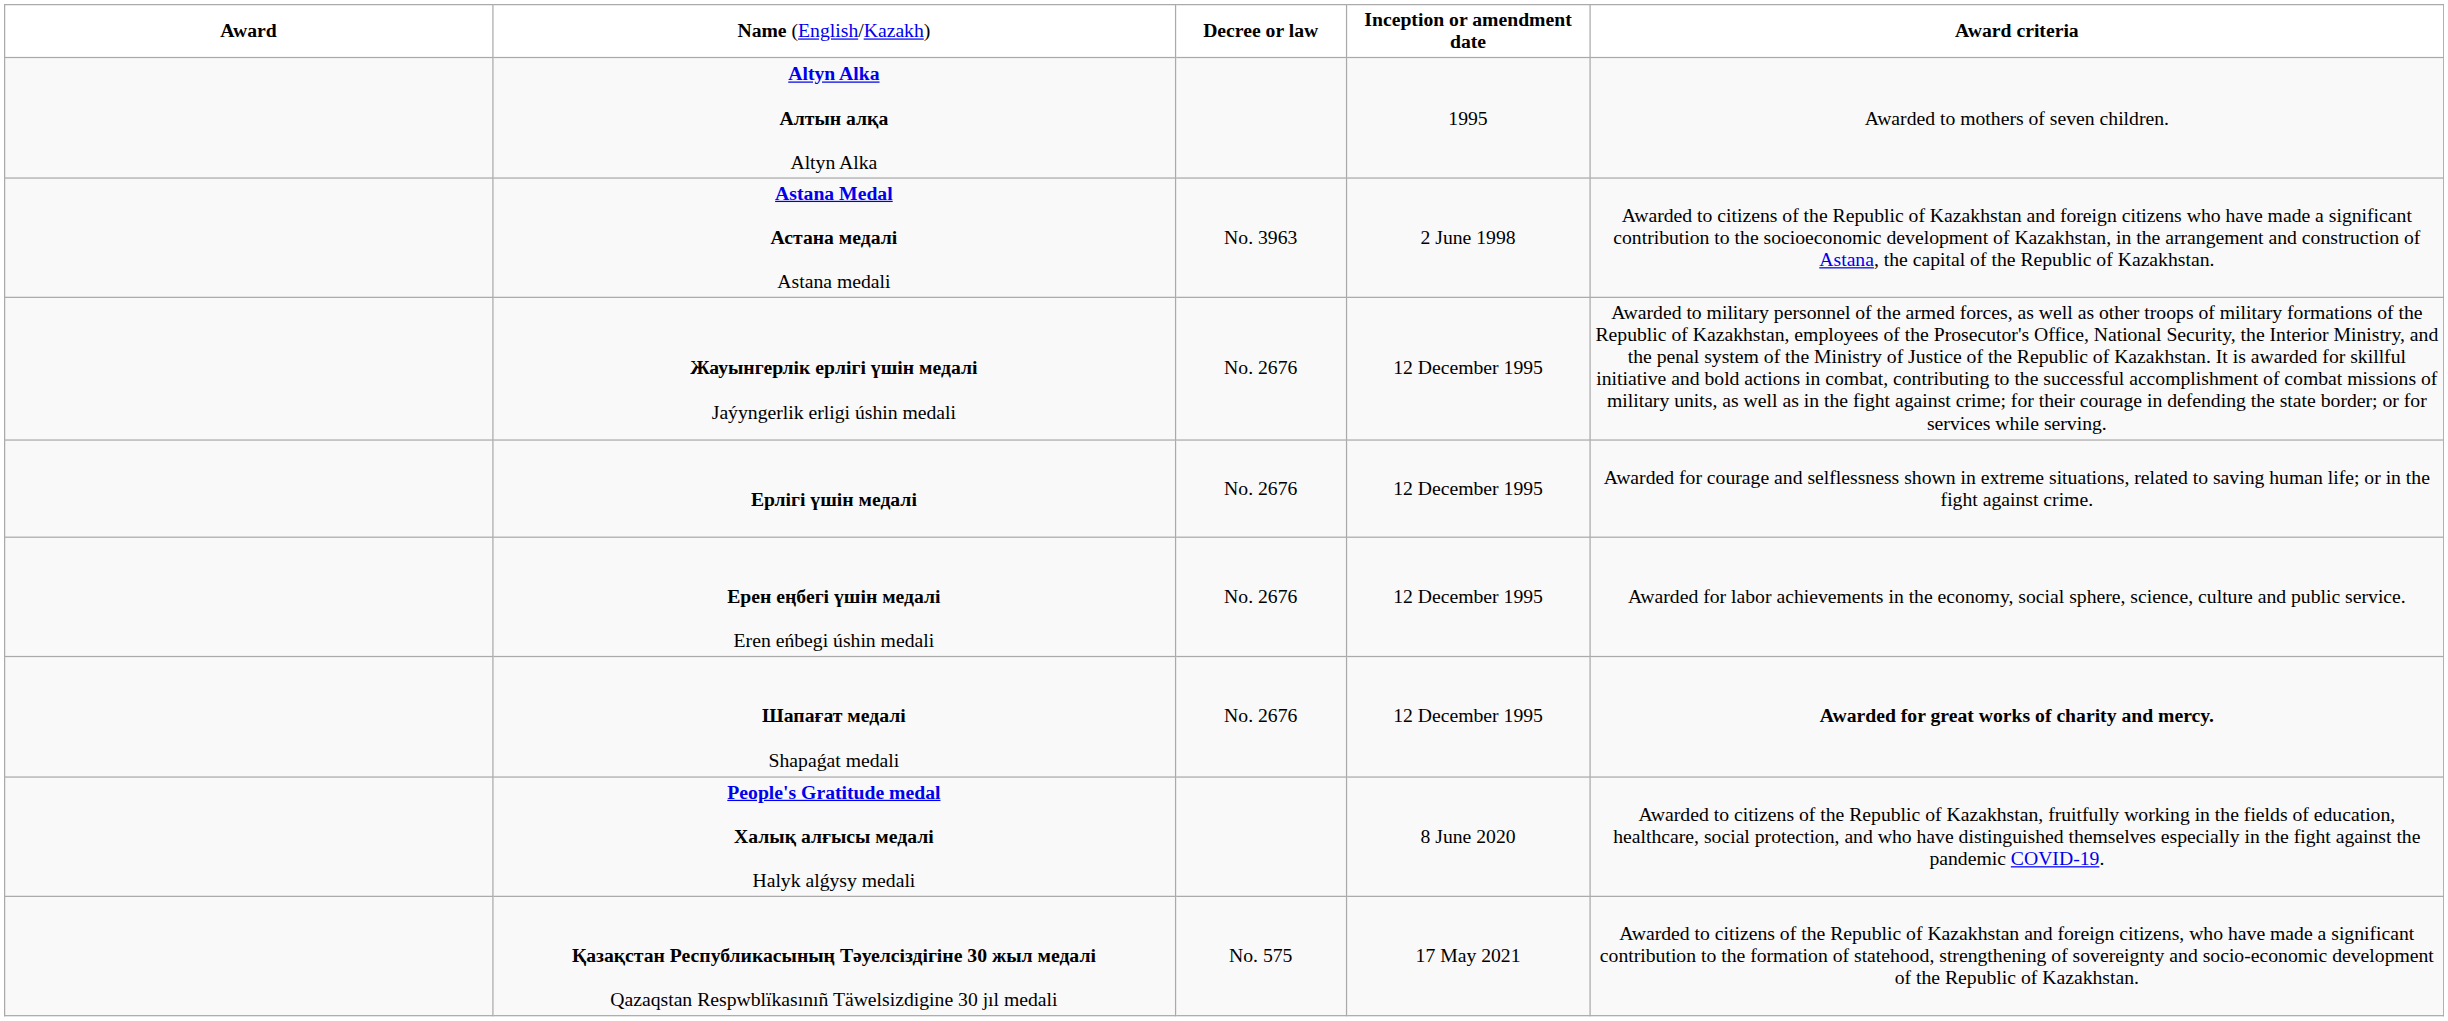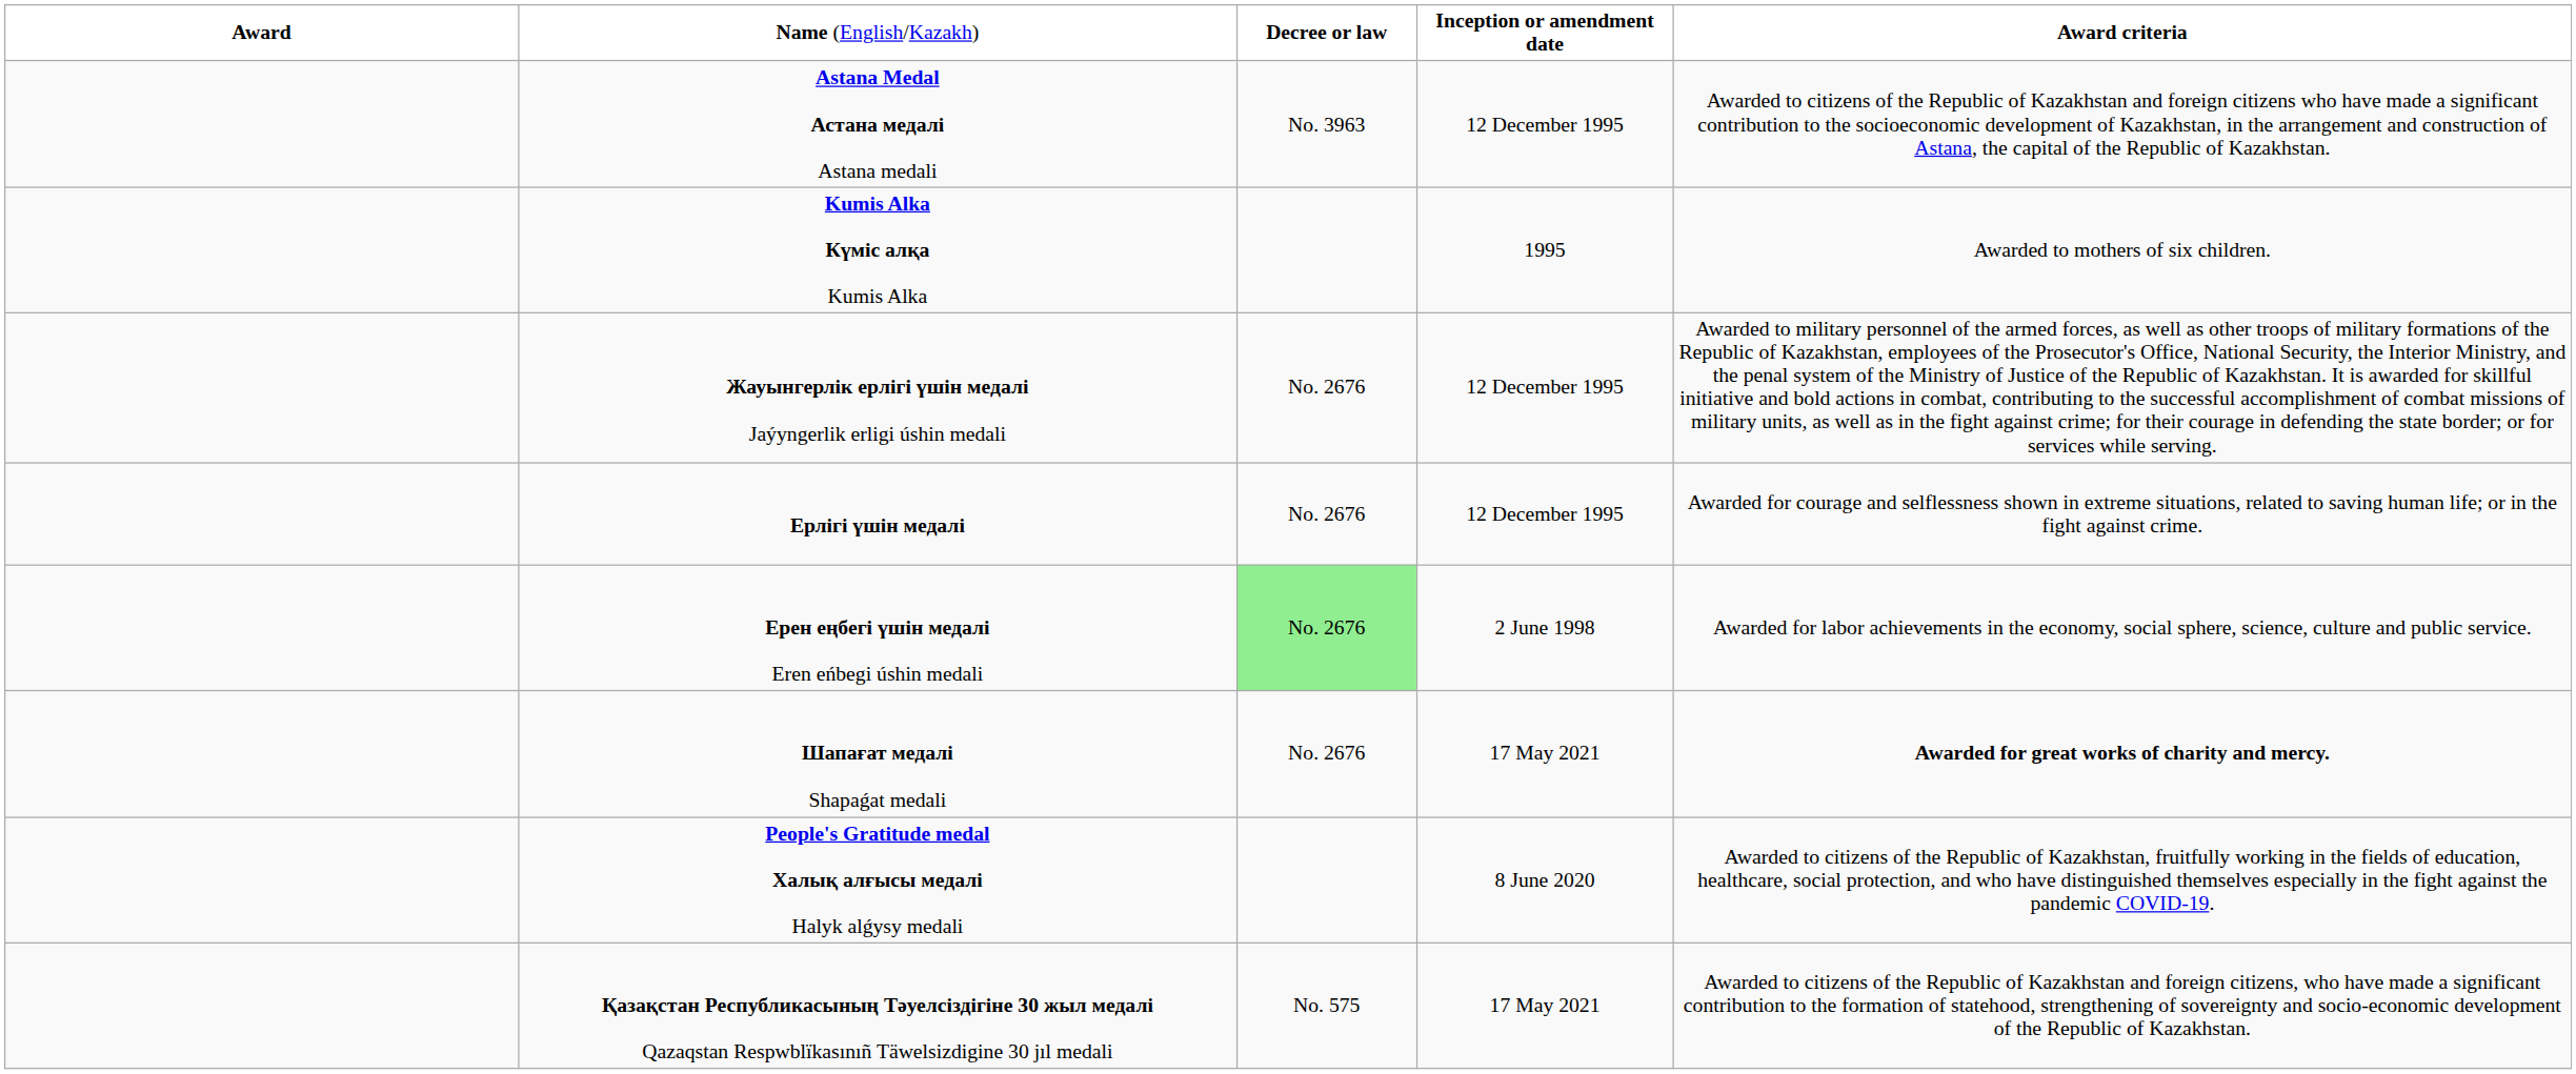 <table class="wikitable sortable" style="width:100%; text-align:center;">
 <tr style="background:#FFFFFF;">
 <td width="20%"><strong>Award</strong></td>
 <td width="28%"><strong>Name</strong> (<a href='#'>English</a>/<a href='#'>Kazakh</a>)</td>
 <td width="7%"><strong>Decree or law</strong></td>
 <td width="10%"><strong>Inception or amendment date</strong></td>
 <td width="35%"><strong>Award criteria</strong></td>
 </tr>
 <tr>
 <td></td>
-<td><strong><a href='#'>Altyn Alka</a></strong><br><br><strong>Алтын алқа</strong><br><br>Altyn Alka</td>
-<td></td>
-<td>1995</td>
-<td>Awarded to mothers of seven children.</td>
+<td><strong><a href='#'>Astana Medal</a></strong><br><br><strong>Астана медалі</strong><br><br>Astana medali</td>
+<td>No. 3963</td>
+<td>12 December 1995</td>
+<td>Awarded to citizens of the Republic of Kazakhstan and foreign citizens who have made a significant contribution to the socioeconomic development of Kazakhstan, in the arrangement and construction of <a href='#'>Astana</a>, the capital of the Republic of Kazakhstan.</td>
 </tr>
 <tr>
 <td></td>
-<td><strong><a href='#'>Astana Medal</a></strong><br><br><strong>Астана медалі</strong><br><br>Astana medali</td>
-<td>No. 3963</td>
-<td>2 June 1998</td>
-<td>Awarded to citizens of the Republic of Kazakhstan and foreign citizens who have made a significant contribution to the socioeconomic development of Kazakhstan, in the arrangement and construction of <a href='#'>Astana</a>, the capital of the Republic of Kazakhstan.</td>
+<td><strong><a href='#'>Kumis Alka</a></strong><br><br><strong>Күміс алқа</strong><br><br>Kumis Alka</td>
+<td></td>
+<td>1995</td>
+<td>Awarded to mothers of six children.</td>
 </tr>
 <tr>
 <td></td>
 <td><strong></strong><br><br><strong>Жауынгерлік epлiгi үшін медалі</strong><br><br>Jaýyngerlik erligi úshin medali</td>
 <td>No. 2676</td>
 <td>12 December 1995</td>
 <td>Awarded to military personnel of the armed forces, as well as other troops of military formations of the Republic of Kazakhstan, employees of the Prosecutor's Office, National Security, the Interior Ministry, and the penal system of the Ministry of Justice of the Republic of Kazakhstan. It is awarded for skillful initiative and bold actions in combat, contributing to the successful accomplishment of combat missions of military units, as well as in the fight against crime; for their courage in defending the state border; or for services while serving.</td>
 </tr>
 <tr>
 <td></td>
 <td><strong></strong><br><br><strong>Ерлігі үшін медалі</strong><br><br></td>
 <td>No. 2676</td>
 <td>12 December 1995</td>
 <td>Awarded for courage and selflessness shown in extreme situations, related to saving human life; or in the fight against crime.</td>
 </tr>
 <tr>
 <td></td>
 <td><strong></strong><br><br><strong>Ерен еңбегі үшін медалі</strong><br><br>Eren eńbegi úshin medali</td>
-<td>No. 2676</td>
-<td>12 December 1995</td>
+<td style="background: lightgreen;">No. 2676</td>
+<td>2 June 1998</td>
 <td>Awarded for labor achievements in the economy, social sphere, science, culture and public service.</td>
 </tr>
 <tr>
 <td><br></td>
 <td><strong></strong><br><br><strong>Шапағат медалі</strong><br><br>Shapaǵat medali</td>
 <td>No. 2676</td>
-<td>12 December 1995</td>
+<td>17 May 2021</td>
 <td><strong>Awarded for great works of charity and mercy.</strong></td>
 </tr>
 <tr>
 <td></td>
 <td><strong><a href='#'>People's Gratitude medal</a></strong><br><br><strong> Халық алғысы медалі </strong><br><br>Halyk alǵysy medalі</td>
 <td></td>
 <td>8 June 2020</td>
 <td>Awarded to citizens of the Republic of Kazakhstan, fruitfully working in the fields of education, healthcare, social protection, and who have distinguished themselves especially in the fight against the pandemic <a href='#'>COVID-19</a>.</td>
 </tr>
 <tr>
 <td><br></td>
 <td><strong></strong><br><br><strong> Қазақстан Республикасының Тәуелсіздігіне 30 жыл медалі </strong><br><br>Qazaqstan Respwblïkasınıñ Täwelsizdigine 30 jıl medali</td>
 <td>No. 575</td>
 <td>17 May 2021</td>
 <td>Awarded to citizens of the Republic of Kazakhstan and foreign citizens, who have made a significant contribution to the formation of statehood, strengthening of sovereignty and socio-economic development of the Republic of Kazakhstan.</td>
 </tr>
 </table>
